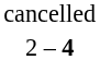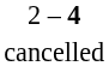 <table style="text-align:center">
 <tr>
 <th width=223></th>
 <th width=100></th>
 <th width=223></th>
 </tr>
 <tr>
 <td align=right></td>
-<td>cancelled</td>
+<td>2 – <strong>4</strong></td>
 <td align=left></td>
 </tr>
 <tr>
 <td align=right></td>
-<td>2 – <strong>4</strong></td>
+<td>cancelled</td>
 <td align=left></td>
 </tr>
 </table>
